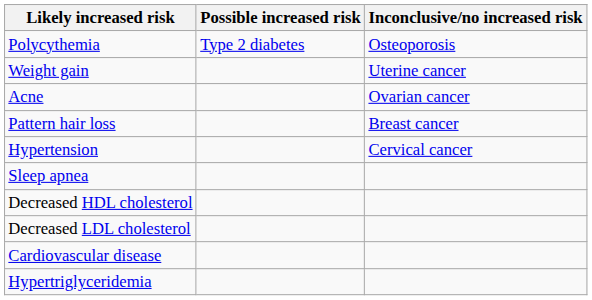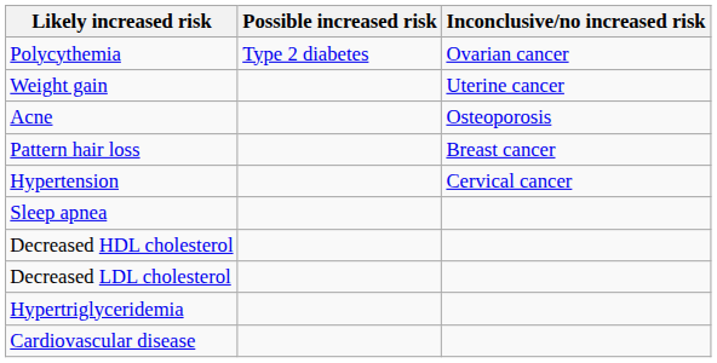 <table class="wikitable">
 <tr>
 <th>Likely increased risk</th>
 <th>Possible increased risk</th>
 <th>Inconclusive/no increased risk</th>
 </tr>
 <tr>
 <td><a href='#'>Polycythemia</a></td>
 <td><a href='#'>Type 2 diabetes</a></td>
-<td><a href='#'>Osteoporosis</a></td>
+<td><a href='#'>Ovarian cancer</a></td>
 </tr>
 <tr>
 <td><a href='#'>Weight gain</a></td>
 <td></td>
 <td><a href='#'>Uterine cancer</a></td>
 </tr>
 <tr>
 <td><a href='#'>Acne</a></td>
 <td></td>
-<td><a href='#'>Ovarian cancer</a></td>
+<td><a href='#'>Osteoporosis</a></td>
 </tr>
 <tr>
 <td><a href='#'>Pattern hair loss</a></td>
 <td></td>
 <td><a href='#'>Breast cancer</a></td>
 </tr>
 <tr>
 <td><a href='#'>Hypertension</a></td>
 <td></td>
 <td><a href='#'>Cervical cancer</a></td>
 </tr>
 <tr>
 <td><a href='#'>Sleep apnea</a></td>
 <td></td>
 <td></td>
 </tr>
 <tr>
 <td>Decreased <a href='#'>HDL cholesterol</a></td>
 <td></td>
 <td></td>
 </tr>
 <tr>
 <td>Decreased <a href='#'>LDL cholesterol</a></td>
 <td></td>
 <td></td>
 </tr>
 <tr>
+<td><a href='#'>Hypertriglyceridemia</a></td>
+<td></td>
+<td></td>
+</tr>
+<tr>
 <td><a href='#'>Cardiovascular disease</a></td>
 <td></td>
 <td></td>
 </tr>
-<tr>
-<td><a href='#'>Hypertriglyceridemia</a></td>
-<td></td>
-<td></td>
-</tr>
 </table>
